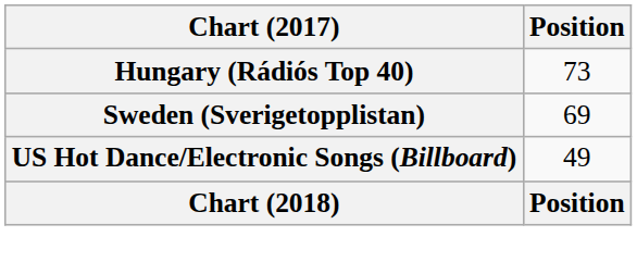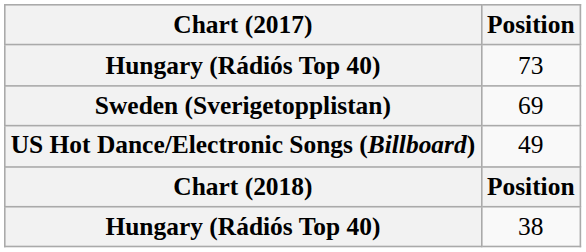 <table class="wikitable plainrowheaders" style="text-align:center">
 <tr>
 <th scope="col">Chart (2017)</th>
 <th scope="col">Position</th>
 </tr>
 <tr>
 <th scope="row">Hungary (Rádiós Top 40)</th>
 <td>73</td>
 </tr>
 <tr>
 <th scope="row">Sweden (Sverigetopplistan)</th>
 <td>69</td>
 </tr>
 <tr>
 <th scope="row">US Hot Dance/Electronic Songs (<em>Billboard</em>)</th>
 <td>49</td>
 </tr>
 <tr>
 <th scope="col">Chart (2018)</th>
 <th scope="col">Position</th>
 </tr>
+<tr>
+<th scope="row">Hungary (Rádiós Top 40)</th>
+<td>38</td>
+</tr>
 </table>
